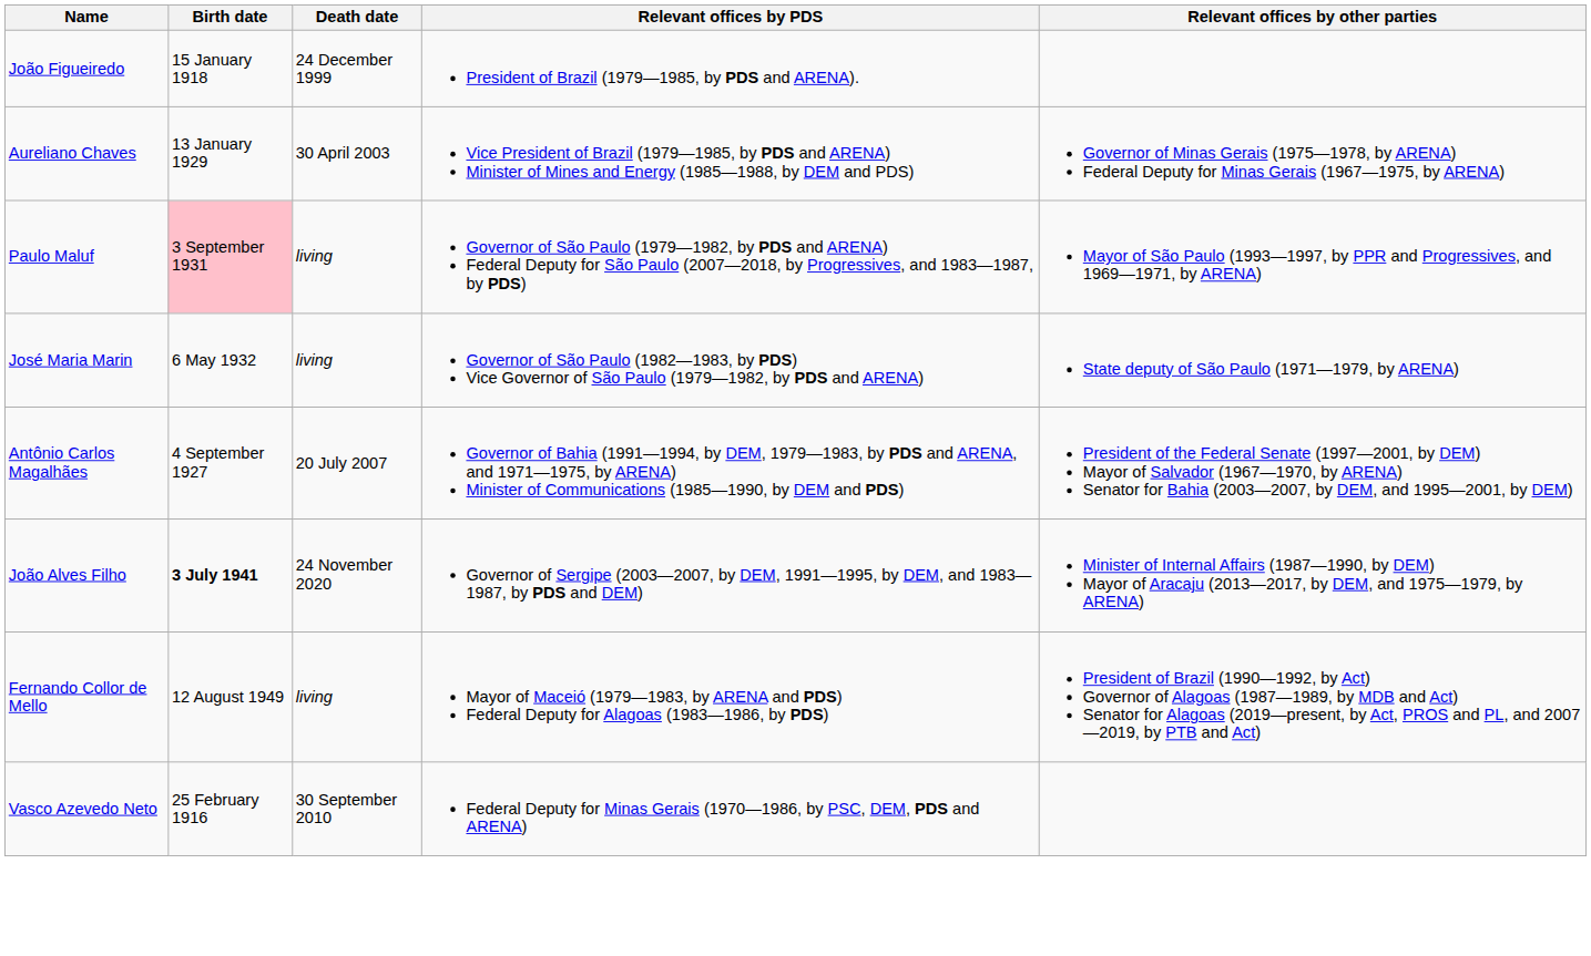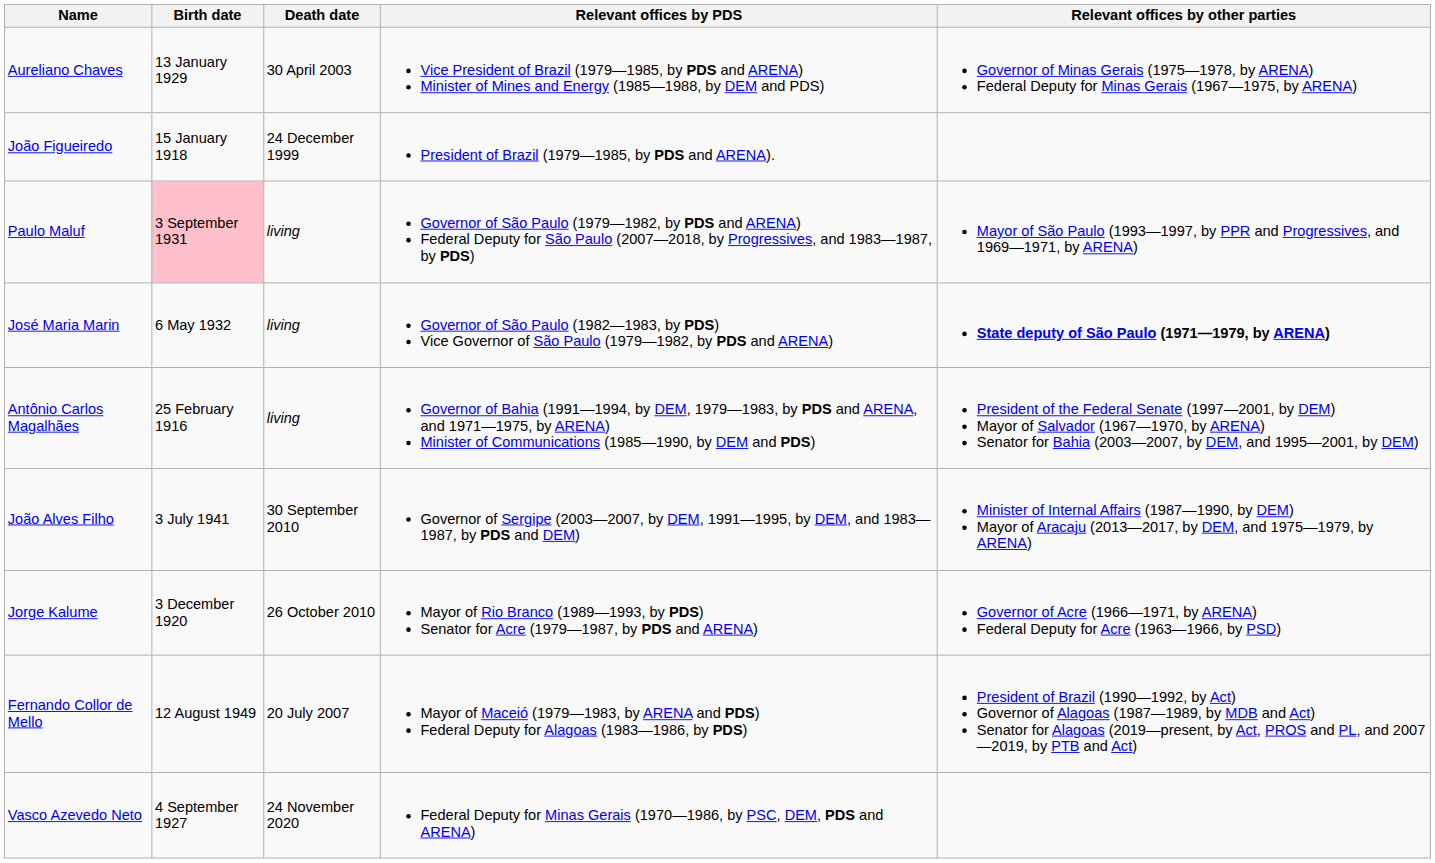 <table class="wikitable">
 <tr>
 <th>Name</th>
 <th>Birth date</th>
 <th>Death date</th>
 <th>Relevant offices by PDS</th>
 <th>Relevant offices by other parties</th>
 </tr>
 <tr>
+<td><a href='#'>Aureliano Chaves</a></td>
+<td>13 January 1929</td>
+<td>30 April 2003</td>
+<td><br><ul><li><a href='#'>Vice President of Brazil</a> (1979—1985, by <strong>PDS</strong> and <a href='#'>ARENA</a>)</li><li><a href='#'>Minister of Mines and Energy</a> (1985—1988, by <a href='#'>DEM</a> and PDS)</li></ul></td>
+<td><br><ul><li><a href='#'>Governor of Minas Gerais</a> (1975—1978, by <a href='#'>ARENA</a>)</li><li>Federal Deputy for <a href='#'>Minas Gerais</a> (1967—1975, by <a href='#'>ARENA</a>)</li></ul></td>
+</tr>
+<tr>
 <td><a href='#'>João Figueiredo</a></td>
 <td>15 January 1918</td>
 <td>24 December 1999</td>
 <td><br><ul><li><a href='#'>President of Brazil</a> (1979—1985, by <strong>PDS</strong> and <a href='#'>ARENA</a>).</li></ul></td>
 <td></td>
-</tr>
-<tr>
-<td><a href='#'>Aureliano Chaves</a></td>
-<td>13 January 1929</td>
-<td>30 April 2003</td>
-<td><br><ul><li><a href='#'>Vice President of Brazil</a> (1979—1985, by <strong>PDS</strong> and <a href='#'>ARENA</a>)</li><li><a href='#'>Minister of Mines and Energy</a> (1985—1988, by <a href='#'>DEM</a> and PDS)</li></ul></td>
-<td><br><ul><li><a href='#'>Governor of Minas Gerais</a> (1975—1978, by <a href='#'>ARENA</a>)</li><li>Federal Deputy for <a href='#'>Minas Gerais</a> (1967—1975, by <a href='#'>ARENA</a>)</li></ul></td>
 </tr>
 <tr>
 <td><a href='#'>Paulo Maluf</a></td>
 <td style="background: pink;">3 September 1931</td>
 <td><em>living</em></td>
 <td><br><ul><li><a href='#'>Governor of São Paulo</a> (1979—1982, by <strong>PDS</strong> and <a href='#'>ARENA</a>)</li><li>Federal Deputy for <a href='#'>São Paulo</a> (2007—2018, by <a href='#'>Progressives</a>, and 1983—1987, by <strong>PDS</strong>)</li></ul></td>
 <td><br><ul><li><a href='#'>Mayor of São Paulo</a> (1993—1997, by <a href='#'>PPR</a> and <a href='#'>Progressives</a>, and 1969—1971, by <a href='#'>ARENA</a>)</li></ul></td>
 </tr>
 <tr>
 <td><a href='#'>José Maria Marin</a></td>
 <td>6 May 1932</td>
 <td><em>living</em></td>
 <td><br><ul><li><a href='#'>Governor of São Paulo</a> (1982—1983, by <strong>PDS</strong>)</li><li>Vice Governor of <a href='#'>São Paulo</a> (1979—1982, by <strong>PDS</strong> and <a href='#'>ARENA</a>)</li></ul></td>
-<td><br><ul><li><a href='#'>State deputy of São Paulo</a> (1971—1979, by <a href='#'>ARENA</a>)</li></ul></td>
+<td><strong><br><ul><li><a href='#'>State deputy of São Paulo</a> (1971—1979, by <a href='#'>ARENA</a>)</li></ul></strong></td>
 </tr>
 <tr>
 <td><a href='#'>Antônio Carlos Magalhães</a></td>
-<td>4 September 1927</td>
-<td>20 July 2007</td>
+<td>25 February 1916</td>
+<td><em>living</em></td>
 <td><br><ul><li><a href='#'>Governor of Bahia</a> (1991—1994, by <a href='#'>DEM</a>, 1979—1983, by <strong>PDS</strong> and <a href='#'>ARENA</a>, and 1971—1975, by <a href='#'>ARENA</a>)</li><li><a href='#'>Minister of Communications</a> (1985—1990, by <a href='#'>DEM</a> and <strong>PDS</strong>)</li></ul></td>
 <td><br><ul><li><a href='#'>President of the Federal Senate</a> (1997—2001, by <a href='#'>DEM</a>)</li><li>Mayor of <a href='#'>Salvador</a> (1967—1970, by <a href='#'>ARENA</a>)</li><li>Senator for <a href='#'>Bahia</a> (2003—2007, by <a href='#'>DEM</a>, and 1995—2001, by <a href='#'>DEM</a>)</li></ul></td>
 </tr>
 <tr>
 <td><a href='#'>João Alves Filho</a></td>
-<td><strong>3 July 1941</strong></td>
-<td>24 November 2020</td>
+<td>3 July 1941</td>
+<td>30 September 2010</td>
 <td><br><ul><li>Governor of <a href='#'>Sergipe</a> (2003—2007, by <a href='#'>DEM</a>, 1991—1995, by <a href='#'>DEM</a>, and 1983—1987, by <strong>PDS</strong> and <a href='#'>DEM</a>)</li></ul></td>
 <td><br><ul><li><a href='#'>Minister of Internal Affairs</a> (1987—1990, by <a href='#'>DEM</a>)</li><li>Mayor of <a href='#'>Aracaju</a> (2013—2017, by <a href='#'>DEM</a>, and 1975—1979, by <a href='#'>ARENA</a>)</li></ul></td>
 </tr>
 <tr>
+<td><a href='#'>Jorge Kalume</a></td>
+<td>3 December 1920</td>
+<td>26 October 2010</td>
+<td><br><ul><li>Mayor of <a href='#'>Rio Branco</a> (1989—1993, by <strong>PDS</strong>)</li><li>Senator for <a href='#'>Acre</a> (1979—1987, by <strong>PDS</strong> and <a href='#'>ARENA</a>)</li></ul></td>
+<td><br><ul><li><a href='#'>Governor of Acre</a> (1966—1971, by <a href='#'>ARENA</a>)</li><li>Federal Deputy for <a href='#'>Acre</a> (1963—1966, by <a href='#'>PSD</a>)</li></ul></td>
+</tr>
+<tr>
 <td><a href='#'>Fernando Collor de Mello</a></td>
 <td>12 August 1949</td>
-<td><em>living</em></td>
+<td>20 July 2007</td>
 <td><br><ul><li>Mayor of <a href='#'>Maceió</a> (1979—1983, by <a href='#'>ARENA</a> and <strong>PDS</strong>)</li><li>Federal Deputy for <a href='#'>Alagoas</a> (1983—1986, by <strong>PDS</strong>)</li></ul></td>
 <td><br><ul><li><a href='#'>President of Brazil</a> (1990—1992, by <a href='#'>Act</a>)</li><li>Governor of <a href='#'>Alagoas</a> (1987—1989, by <a href='#'>MDB</a> and <a href='#'>Act</a>)</li><li>Senator for <a href='#'>Alagoas</a> (2019—present, by <a href='#'>Act</a>, <a href='#'>PROS</a> and <a href='#'>PL</a>, and 2007—2019, by <a href='#'>PTB</a> and <a href='#'>Act</a>)</li></ul></td>
 </tr>
 <tr>
 <td><a href='#'>Vasco Azevedo Neto</a></td>
-<td>25 February 1916</td>
-<td>30 September 2010</td>
+<td>4 September 1927</td>
+<td>24 November 2020</td>
 <td><br><ul><li>Federal Deputy for <a href='#'>Minas Gerais</a> (1970—1986, by <a href='#'>PSC</a>, <a href='#'>DEM</a>, <strong>PDS</strong> and <a href='#'>ARENA</a>)</li></ul></td>
 <td></td>
 </tr>
 </table>
